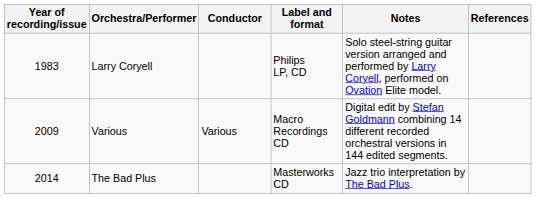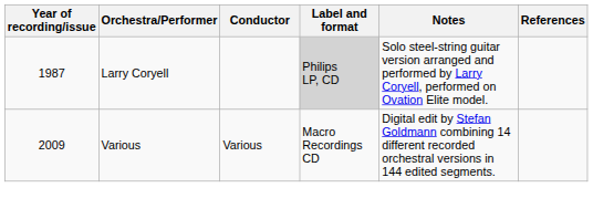 <table class="wikitable">
 <tr>
 <th width= 50px>Year of recording/issue</th>
 <th width= 100px>Orchestra/Performer</th>
 <th width= 100px>Conductor</th>
 <th width= 100px>Label and format</th>
 <th width= 180px>Notes</th>
 <th width= 50px>References</th>
 </tr>
 <tr>
-<td align= "center">1983</td>
+<td align= "center">1987</td>
 <td>Larry Coryell</td>
 <td></td>
-<td>Philips<br>LP, CD</td>
+<td style="background: lightgrey;">Philips<br>LP, CD</td>
 <td>Solo steel-string guitar version arranged and performed by <a href='#'>Larry Coryell</a>, performed on <a href='#'>Ovation</a> Elite model.</td>
 <td></td>
 </tr>
 <tr>
 <td align= "center">2009</td>
 <td>Various</td>
 <td>Various</td>
 <td>Macro Recordings<br>CD</td>
 <td>Digital edit by <a href='#'>Stefan Goldmann</a> combining 14 different recorded orchestral versions in 144 edited segments.</td>
 <td></td>
 </tr>
-<tr>
-<td align= "center">2014</td>
-<td>The Bad Plus</td>
-<td></td>
-<td>Masterworks<br>CD</td>
-<td>Jazz trio interpretation by <a href='#'>The Bad Plus</a>.</td>
-<td></td>
-</tr>
 </table>
